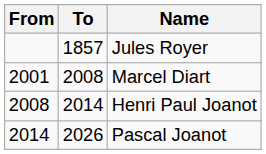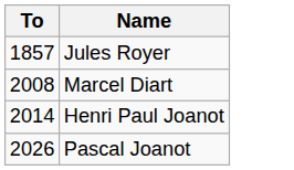 <table class="wikitable">
 <tr>
-<th>From</th>
 <th>To</th>
 <th>Name</th>
 </tr>
 <tr>
-<td></td>
 <td>1857</td>
 <td>Jules Royer</td>
 </tr>
 <tr>
-<td>2001</td>
 <td>2008</td>
 <td>Marcel Diart</td>
 </tr>
 <tr>
-<td>2008</td>
 <td>2014</td>
 <td>Henri Paul Joanot</td>
 </tr>
 <tr>
-<td>2014</td>
 <td>2026</td>
 <td>Pascal Joanot</td>
 </tr>
 </table>
